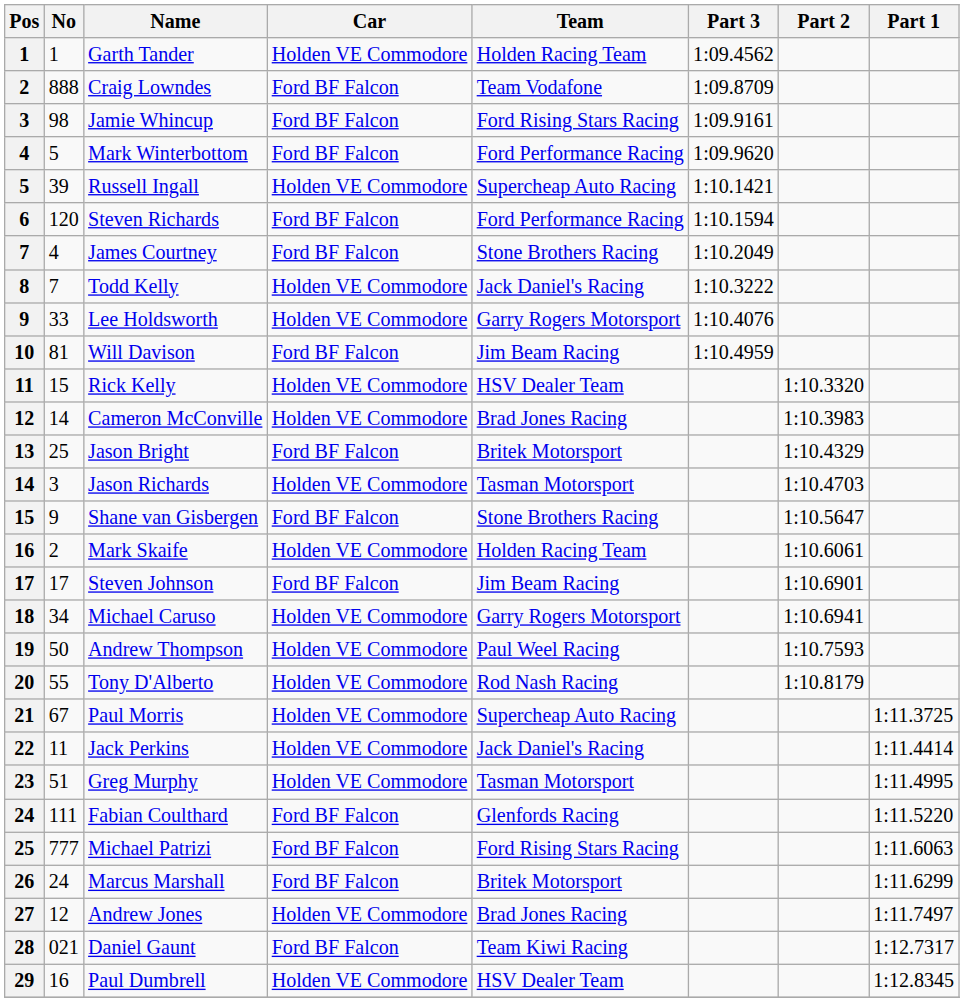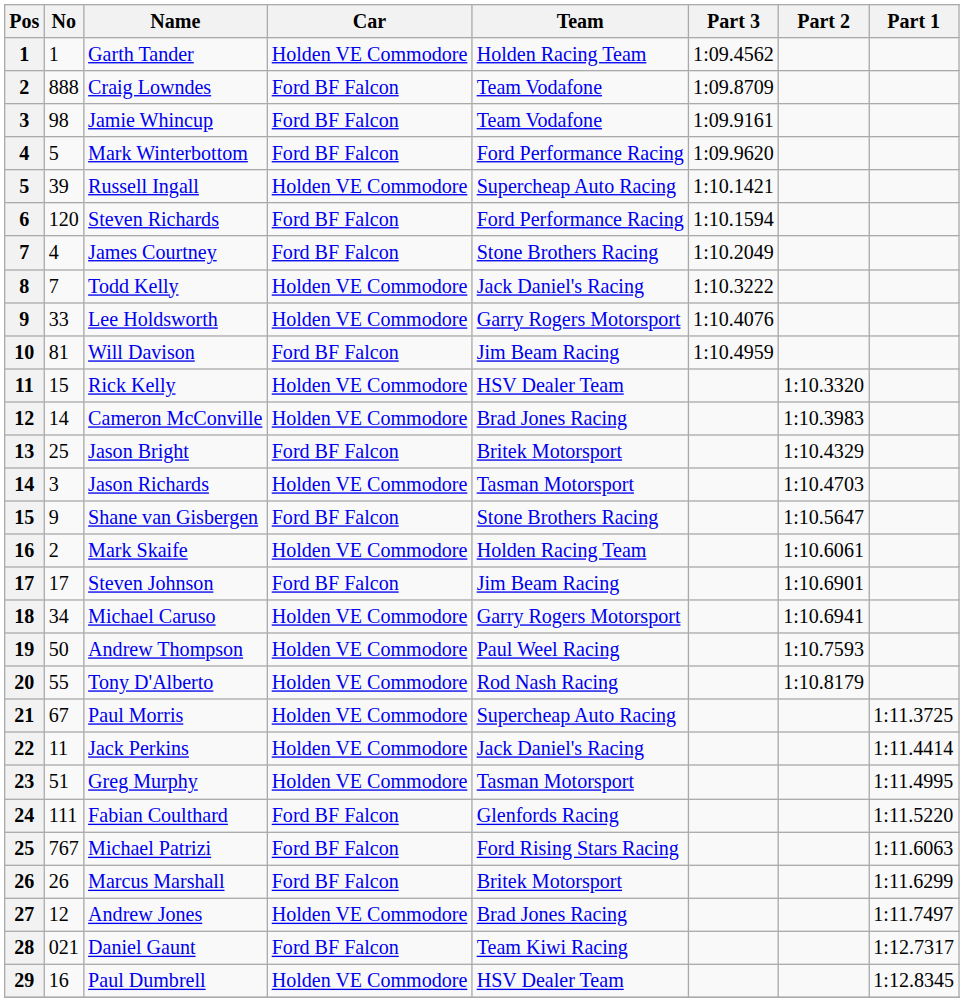 <table class="wikitable" style="font-size: 95%;">
 <tr>
 <th>Pos</th>
 <th>No</th>
 <th>Name</th>
 <th>Car</th>
 <th>Team</th>
 <th>Part 3</th>
 <th>Part 2</th>
 <th>Part 1</th>
 </tr>
 <tr>
 <th>1</th>
 <td>1</td>
 <td><a href='#'>Garth Tander</a></td>
 <td><a href='#'>Holden VE Commodore</a></td>
 <td><a href='#'>Holden Racing Team</a></td>
 <td>1:09.4562</td>
 <td></td>
 <td></td>
 </tr>
 <tr>
 <th>2</th>
 <td>888</td>
 <td><a href='#'>Craig Lowndes</a></td>
 <td><a href='#'>Ford BF Falcon</a></td>
 <td><a href='#'>Team Vodafone</a></td>
 <td>1:09.8709</td>
 <td></td>
 <td></td>
 </tr>
 <tr>
 <th>3</th>
 <td>98</td>
 <td><a href='#'>Jamie Whincup</a></td>
 <td><a href='#'>Ford BF Falcon</a></td>
-<td><a href='#'>Ford Rising Stars Racing</a></td>
+<td><a href='#'>Team Vodafone</a></td>
 <td>1:09.9161</td>
 <td></td>
 <td></td>
 </tr>
 <tr>
 <th>4</th>
 <td>5</td>
 <td><a href='#'>Mark Winterbottom</a></td>
 <td><a href='#'>Ford BF Falcon</a></td>
 <td><a href='#'>Ford Performance Racing</a></td>
 <td>1:09.9620</td>
 <td></td>
 <td></td>
 </tr>
 <tr>
 <th>5</th>
 <td>39</td>
 <td><a href='#'>Russell Ingall</a></td>
 <td><a href='#'>Holden VE Commodore</a></td>
 <td><a href='#'>Supercheap Auto Racing</a></td>
 <td>1:10.1421</td>
 <td></td>
 <td></td>
 </tr>
 <tr>
 <th>6</th>
 <td>120</td>
 <td><a href='#'>Steven Richards</a></td>
 <td><a href='#'>Ford BF Falcon</a></td>
 <td><a href='#'>Ford Performance Racing</a></td>
 <td>1:10.1594</td>
 <td></td>
 <td></td>
 </tr>
 <tr>
 <th>7</th>
 <td>4</td>
 <td><a href='#'>James Courtney</a></td>
 <td><a href='#'>Ford BF Falcon</a></td>
 <td><a href='#'>Stone Brothers Racing</a></td>
 <td>1:10.2049</td>
 <td></td>
 <td></td>
 </tr>
 <tr>
 <th>8</th>
 <td>7</td>
 <td><a href='#'>Todd Kelly</a></td>
 <td><a href='#'>Holden VE Commodore</a></td>
 <td><a href='#'>Jack Daniel's Racing</a></td>
 <td>1:10.3222</td>
 <td></td>
 <td></td>
 </tr>
 <tr>
 <th>9</th>
 <td>33</td>
 <td><a href='#'>Lee Holdsworth</a></td>
 <td><a href='#'>Holden VE Commodore</a></td>
 <td><a href='#'>Garry Rogers Motorsport</a></td>
 <td>1:10.4076</td>
 <td></td>
 <td></td>
 </tr>
 <tr>
 <th>10</th>
 <td>81</td>
 <td><a href='#'>Will Davison</a></td>
 <td><a href='#'>Ford BF Falcon</a></td>
 <td><a href='#'>Jim Beam Racing</a></td>
 <td>1:10.4959</td>
 <td></td>
 <td></td>
 </tr>
 <tr>
 <th>11</th>
 <td>15</td>
 <td><a href='#'>Rick Kelly</a></td>
 <td><a href='#'>Holden VE Commodore</a></td>
 <td><a href='#'>HSV Dealer Team</a></td>
 <td></td>
 <td>1:10.3320</td>
 <td></td>
 </tr>
 <tr>
 <th>12</th>
 <td>14</td>
 <td><a href='#'>Cameron McConville</a></td>
 <td><a href='#'>Holden VE Commodore</a></td>
 <td><a href='#'>Brad Jones Racing</a></td>
 <td></td>
 <td>1:10.3983</td>
 <td></td>
 </tr>
 <tr>
 <th>13</th>
 <td>25</td>
 <td><a href='#'>Jason Bright</a></td>
 <td><a href='#'>Ford BF Falcon</a></td>
 <td><a href='#'>Britek Motorsport</a></td>
 <td></td>
 <td>1:10.4329</td>
 <td></td>
 </tr>
 <tr>
 <th>14</th>
 <td>3</td>
 <td><a href='#'>Jason Richards</a></td>
 <td><a href='#'>Holden VE Commodore</a></td>
 <td><a href='#'>Tasman Motorsport</a></td>
 <td></td>
 <td>1:10.4703</td>
 <td></td>
 </tr>
 <tr>
 <th>15</th>
 <td>9</td>
 <td><a href='#'>Shane van Gisbergen</a></td>
 <td><a href='#'>Ford BF Falcon</a></td>
 <td><a href='#'>Stone Brothers Racing</a></td>
 <td></td>
 <td>1:10.5647</td>
 <td></td>
 </tr>
 <tr>
 <th>16</th>
 <td>2</td>
 <td><a href='#'>Mark Skaife</a></td>
 <td><a href='#'>Holden VE Commodore</a></td>
 <td><a href='#'>Holden Racing Team</a></td>
 <td></td>
 <td>1:10.6061</td>
 <td></td>
 </tr>
 <tr>
 <th>17</th>
 <td>17</td>
 <td><a href='#'>Steven Johnson</a></td>
 <td><a href='#'>Ford BF Falcon</a></td>
 <td><a href='#'>Jim Beam Racing</a></td>
 <td></td>
 <td>1:10.6901</td>
 <td></td>
 </tr>
 <tr>
 <th>18</th>
 <td>34</td>
 <td><a href='#'>Michael Caruso</a></td>
 <td><a href='#'>Holden VE Commodore</a></td>
 <td><a href='#'>Garry Rogers Motorsport</a></td>
 <td></td>
 <td>1:10.6941</td>
 <td></td>
 </tr>
 <tr>
 <th>19</th>
 <td>50</td>
 <td><a href='#'>Andrew Thompson</a></td>
 <td><a href='#'>Holden VE Commodore</a></td>
 <td><a href='#'>Paul Weel Racing</a></td>
 <td></td>
 <td>1:10.7593</td>
 <td></td>
 </tr>
 <tr>
 <th>20</th>
 <td>55</td>
 <td><a href='#'>Tony D'Alberto</a></td>
 <td><a href='#'>Holden VE Commodore</a></td>
 <td><a href='#'>Rod Nash Racing</a></td>
 <td></td>
 <td>1:10.8179</td>
 <td></td>
 </tr>
 <tr>
 <th>21</th>
 <td>67</td>
 <td><a href='#'>Paul Morris</a></td>
 <td><a href='#'>Holden VE Commodore</a></td>
 <td><a href='#'>Supercheap Auto Racing</a></td>
 <td></td>
 <td></td>
 <td>1:11.3725</td>
 </tr>
 <tr>
 <th>22</th>
 <td>11</td>
 <td><a href='#'>Jack Perkins</a></td>
 <td><a href='#'>Holden VE Commodore</a></td>
 <td><a href='#'>Jack Daniel's Racing</a></td>
 <td></td>
 <td></td>
 <td>1:11.4414</td>
 </tr>
 <tr>
 <th>23</th>
 <td>51</td>
 <td><a href='#'>Greg Murphy</a></td>
 <td><a href='#'>Holden VE Commodore</a></td>
 <td><a href='#'>Tasman Motorsport</a></td>
 <td></td>
 <td></td>
 <td>1:11.4995</td>
 </tr>
 <tr>
 <th>24</th>
 <td>111</td>
 <td><a href='#'>Fabian Coulthard</a></td>
 <td><a href='#'>Ford BF Falcon</a></td>
 <td><a href='#'>Glenfords Racing</a></td>
 <td></td>
 <td></td>
 <td>1:11.5220</td>
 </tr>
 <tr>
 <th>25</th>
-<td>777</td>
+<td>767</td>
 <td><a href='#'>Michael Patrizi</a></td>
 <td><a href='#'>Ford BF Falcon</a></td>
 <td><a href='#'>Ford Rising Stars Racing</a></td>
 <td></td>
 <td></td>
 <td>1:11.6063</td>
 </tr>
 <tr>
 <th>26</th>
-<td>24</td>
+<td>26</td>
 <td><a href='#'>Marcus Marshall</a></td>
 <td><a href='#'>Ford BF Falcon</a></td>
 <td><a href='#'>Britek Motorsport</a></td>
 <td></td>
 <td></td>
 <td>1:11.6299</td>
 </tr>
 <tr>
 <th>27</th>
 <td>12</td>
 <td><a href='#'>Andrew Jones</a></td>
 <td><a href='#'>Holden VE Commodore</a></td>
 <td><a href='#'>Brad Jones Racing</a></td>
 <td></td>
 <td></td>
 <td>1:11.7497</td>
 </tr>
 <tr>
 <th>28</th>
 <td>021</td>
 <td><a href='#'>Daniel Gaunt</a></td>
 <td><a href='#'>Ford BF Falcon</a></td>
 <td><a href='#'>Team Kiwi Racing</a></td>
 <td></td>
 <td></td>
 <td>1:12.7317</td>
 </tr>
 <tr>
 <th>29</th>
 <td>16</td>
 <td><a href='#'>Paul Dumbrell</a></td>
 <td><a href='#'>Holden VE Commodore</a></td>
 <td><a href='#'>HSV Dealer Team</a></td>
 <td></td>
 <td></td>
 <td>1:12.8345</td>
 </tr>
 <tr>
 </tr>
 </table>
